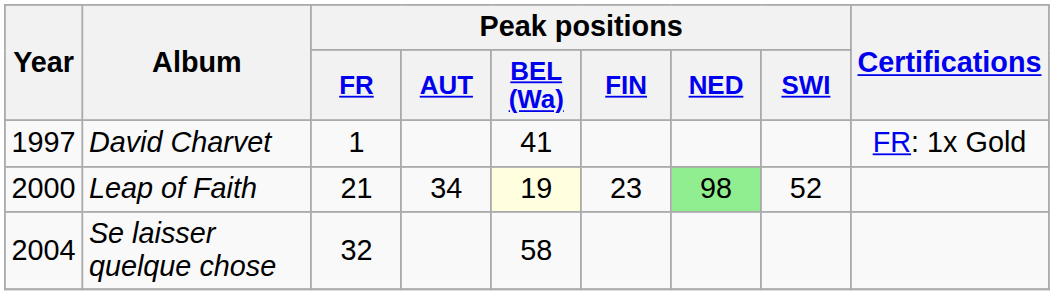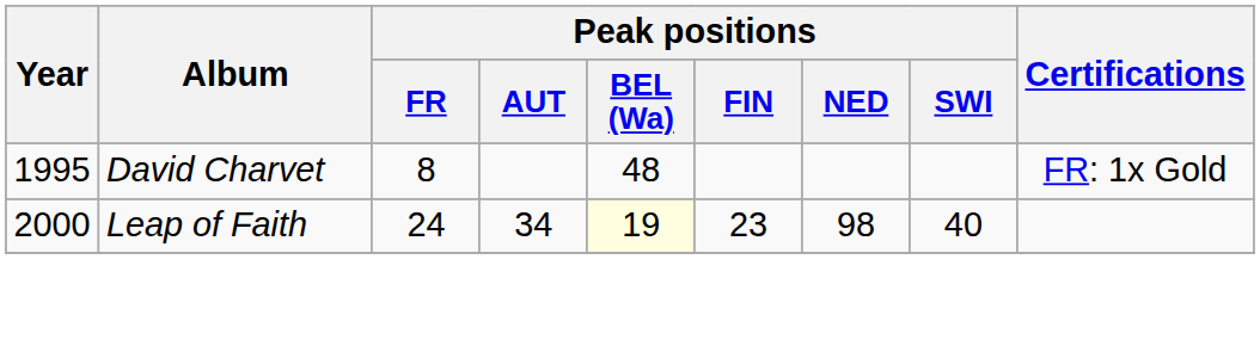 <table class="wikitable">
 <tr>
 <th align="center" rowspan="2" width="10">Year</th>
 <th align="center" rowspan="2" width="120">Album</th>
 <th align="center" colspan="6" width="30">Peak positions</th>
 <th align="center" rowspan="2" width="70"><a href='#'>Certifications</a></th>
 </tr>
 <tr>
 <th scope="col" style="width:3em;font-size:90%;"><a href='#'>FR</a><br></th>
 <th scope="col" style="width:3em;font-size:90%;"><a href='#'>AUT</a><br></th>
 <th scope="col" style="width:3em;font-size:90%;"><a href='#'>BEL <br>(Wa)</a><br></th>
 <th scope="col" style="width:3em;font-size:90%;"><a href='#'>FIN</a><br></th>
 <th scope="col" style="width:3em;font-size:90%;"><a href='#'>NED</a><br></th>
 <th scope="col" style="width:3em;font-size:90%;"><a href='#'>SWI</a><br></th>
 </tr>
 <tr>
-<td align="center" rowspan="1">1997</td>
+<td align="center" rowspan="1">1995</td>
 <td><em>David Charvet</em></td>
-<td align="center">1</td>
+<td align="center">8</td>
 <td align="center"></td>
-<td align="center">41</td>
+<td align="center">48</td>
 <td align="center"></td>
 <td align="center"></td>
 <td align="center"></td>
 <td align="center"><a href='#'>FR</a>: 1x Gold</td>
 </tr>
 <tr>
 <td align="center" rowspan="1">2000</td>
 <td><em>Leap of Faith</em></td>
-<td align="center">21</td>
+<td align="center">24</td>
 <td align="center">34</td>
 <td align="center" style="background: lightyellow;">19</td>
 <td align="center">23</td>
-<td align="center" style="background: lightgreen;">98</td>
-<td align="center">52</td>
-<td align="center"></td>
-</tr>
-<tr>
-<td align="center" rowspan="1">2004</td>
-<td><em>Se laisser quelque chose</em></td>
-<td align="center">32</td>
-<td align="center"></td>
-<td align="center">58</td>
-<td align="center"></td>
-<td align="center"></td>
-<td align="center"></td>
+<td align="center">98</td>
+<td align="center">40</td>
 <td align="center"></td>
 </tr>
 <tr>
 </tr>
 </table>
